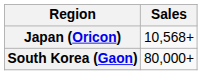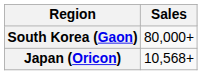 <table class="wikitable plainrowheaders" style="text-align:center;">
 <tr>
 <th>Region</th>
 <th>Sales</th>
 </tr>
 <tr>
+<th scope="row">South Korea (<a href='#'>Gaon</a>)</th>
+<td>80,000+</td>
+</tr>
+<tr>
 <th scope="row">Japan (<a href='#'>Oricon</a>)</th>
 <td>10,568+</td>
 </tr>
-<tr>
-<th scope="row">South Korea (<a href='#'>Gaon</a>)</th>
-<td>80,000+</td>
-</tr>
 </table>
